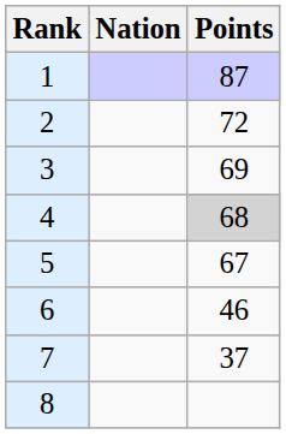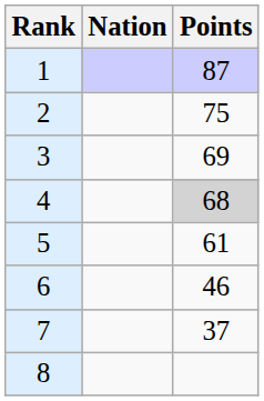 <table class="wikitable sortable" style="text-align:center">
 <tr>
 <th>Rank</th>
 <th>Nation</th>
 <th>Points</th>
 </tr>
 <tr style="background-color:#ccccff">
 <td bgcolor = DDEEFF>1</td>
 <td align=left></td>
 <td>87</td>
 </tr>
 <tr>
 <td bgcolor = DDEEFF>2</td>
 <td align=left></td>
-<td>72</td>
+<td>75</td>
 </tr>
 <tr>
 <td bgcolor = DDEEFF>3</td>
 <td align=left></td>
 <td>69</td>
 </tr>
 <tr>
 <td bgcolor = DDEEFF>4</td>
 <td align=left></td>
 <td style="background: lightgrey;">68</td>
 </tr>
 <tr>
 <td bgcolor = DDEEFF>5</td>
 <td align=left></td>
-<td>67</td>
+<td>61</td>
 </tr>
 <tr>
 <td bgcolor = DDEEFF>6</td>
 <td align=left></td>
 <td>46</td>
 </tr>
 <tr>
 <td bgcolor = DDEEFF>7</td>
 <td align=left></td>
 <td>37</td>
 </tr>
 <tr>
 <td bgcolor = DDEEFF>8</td>
 <td align=left></td>
 <td></td>
 </tr>
 </table>
